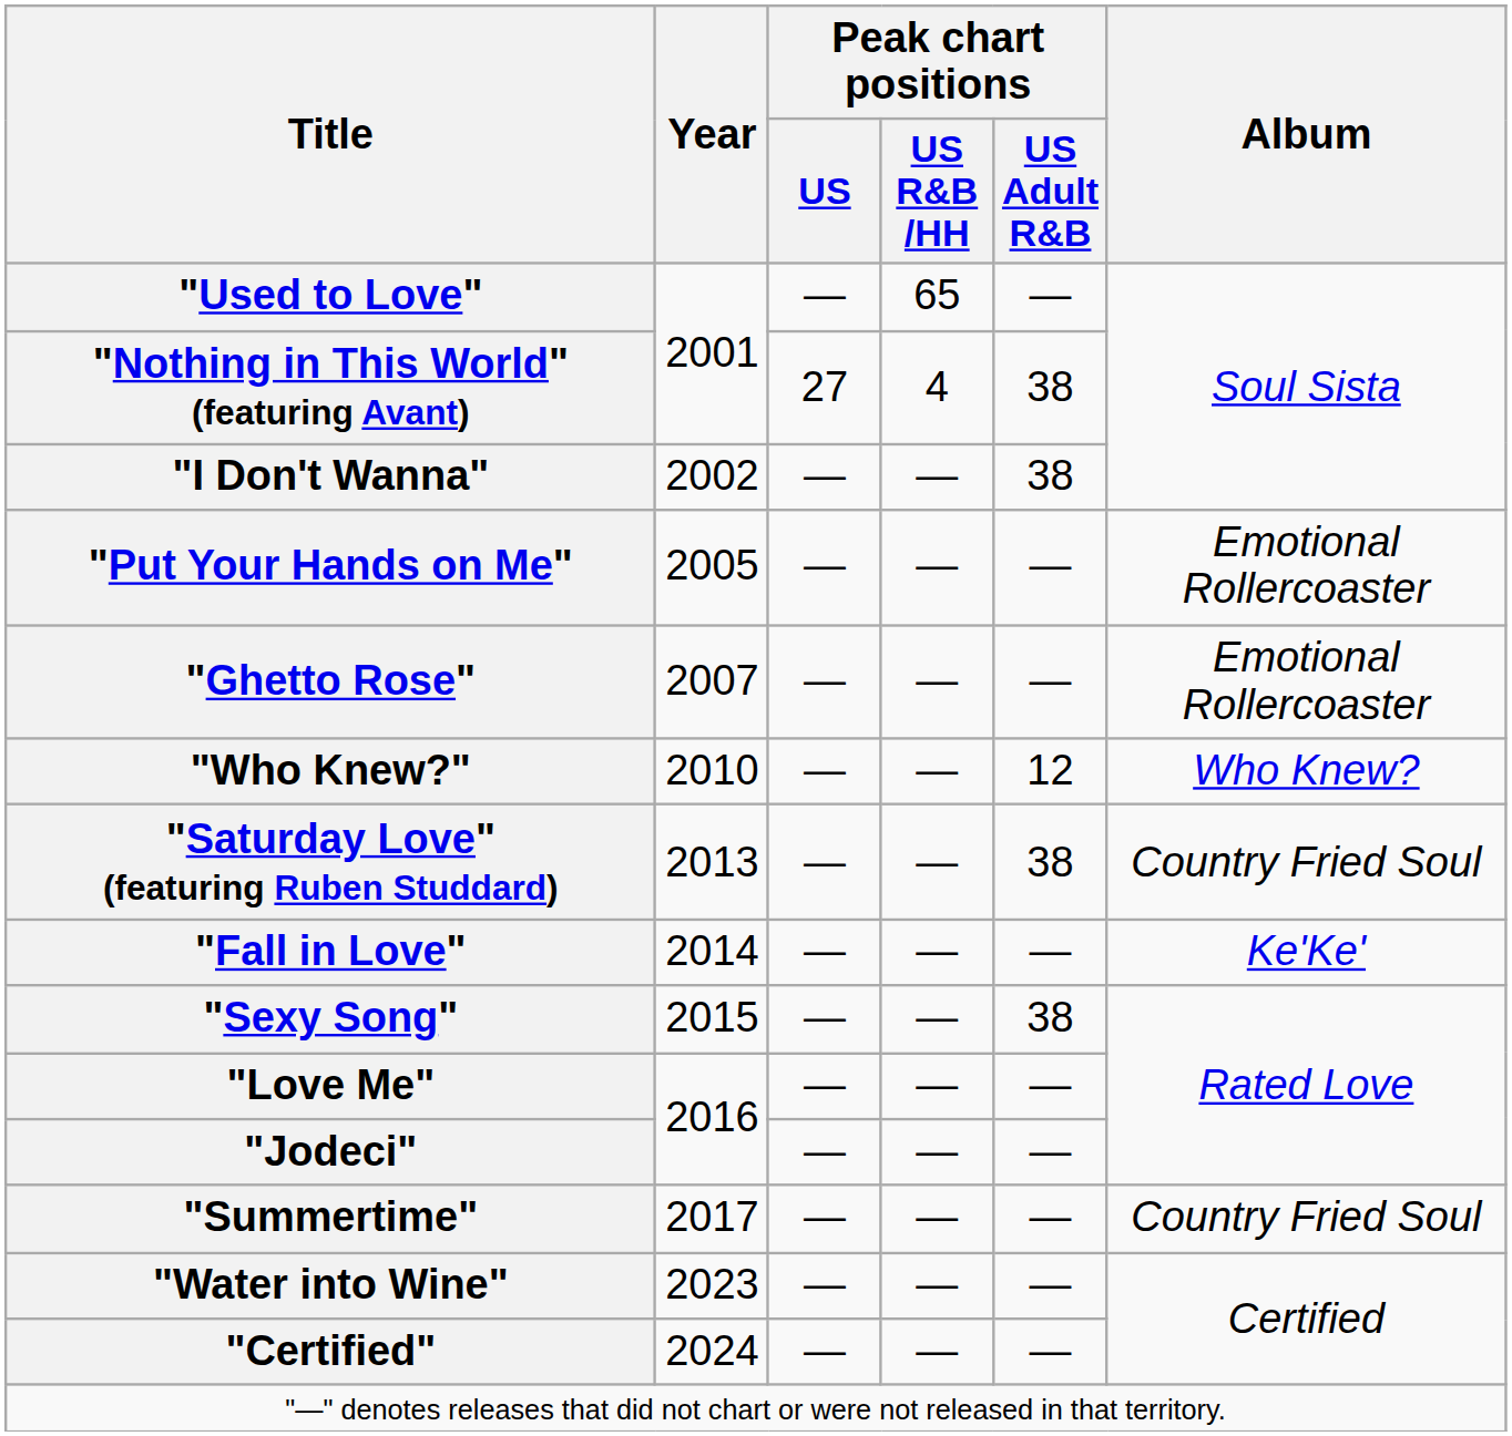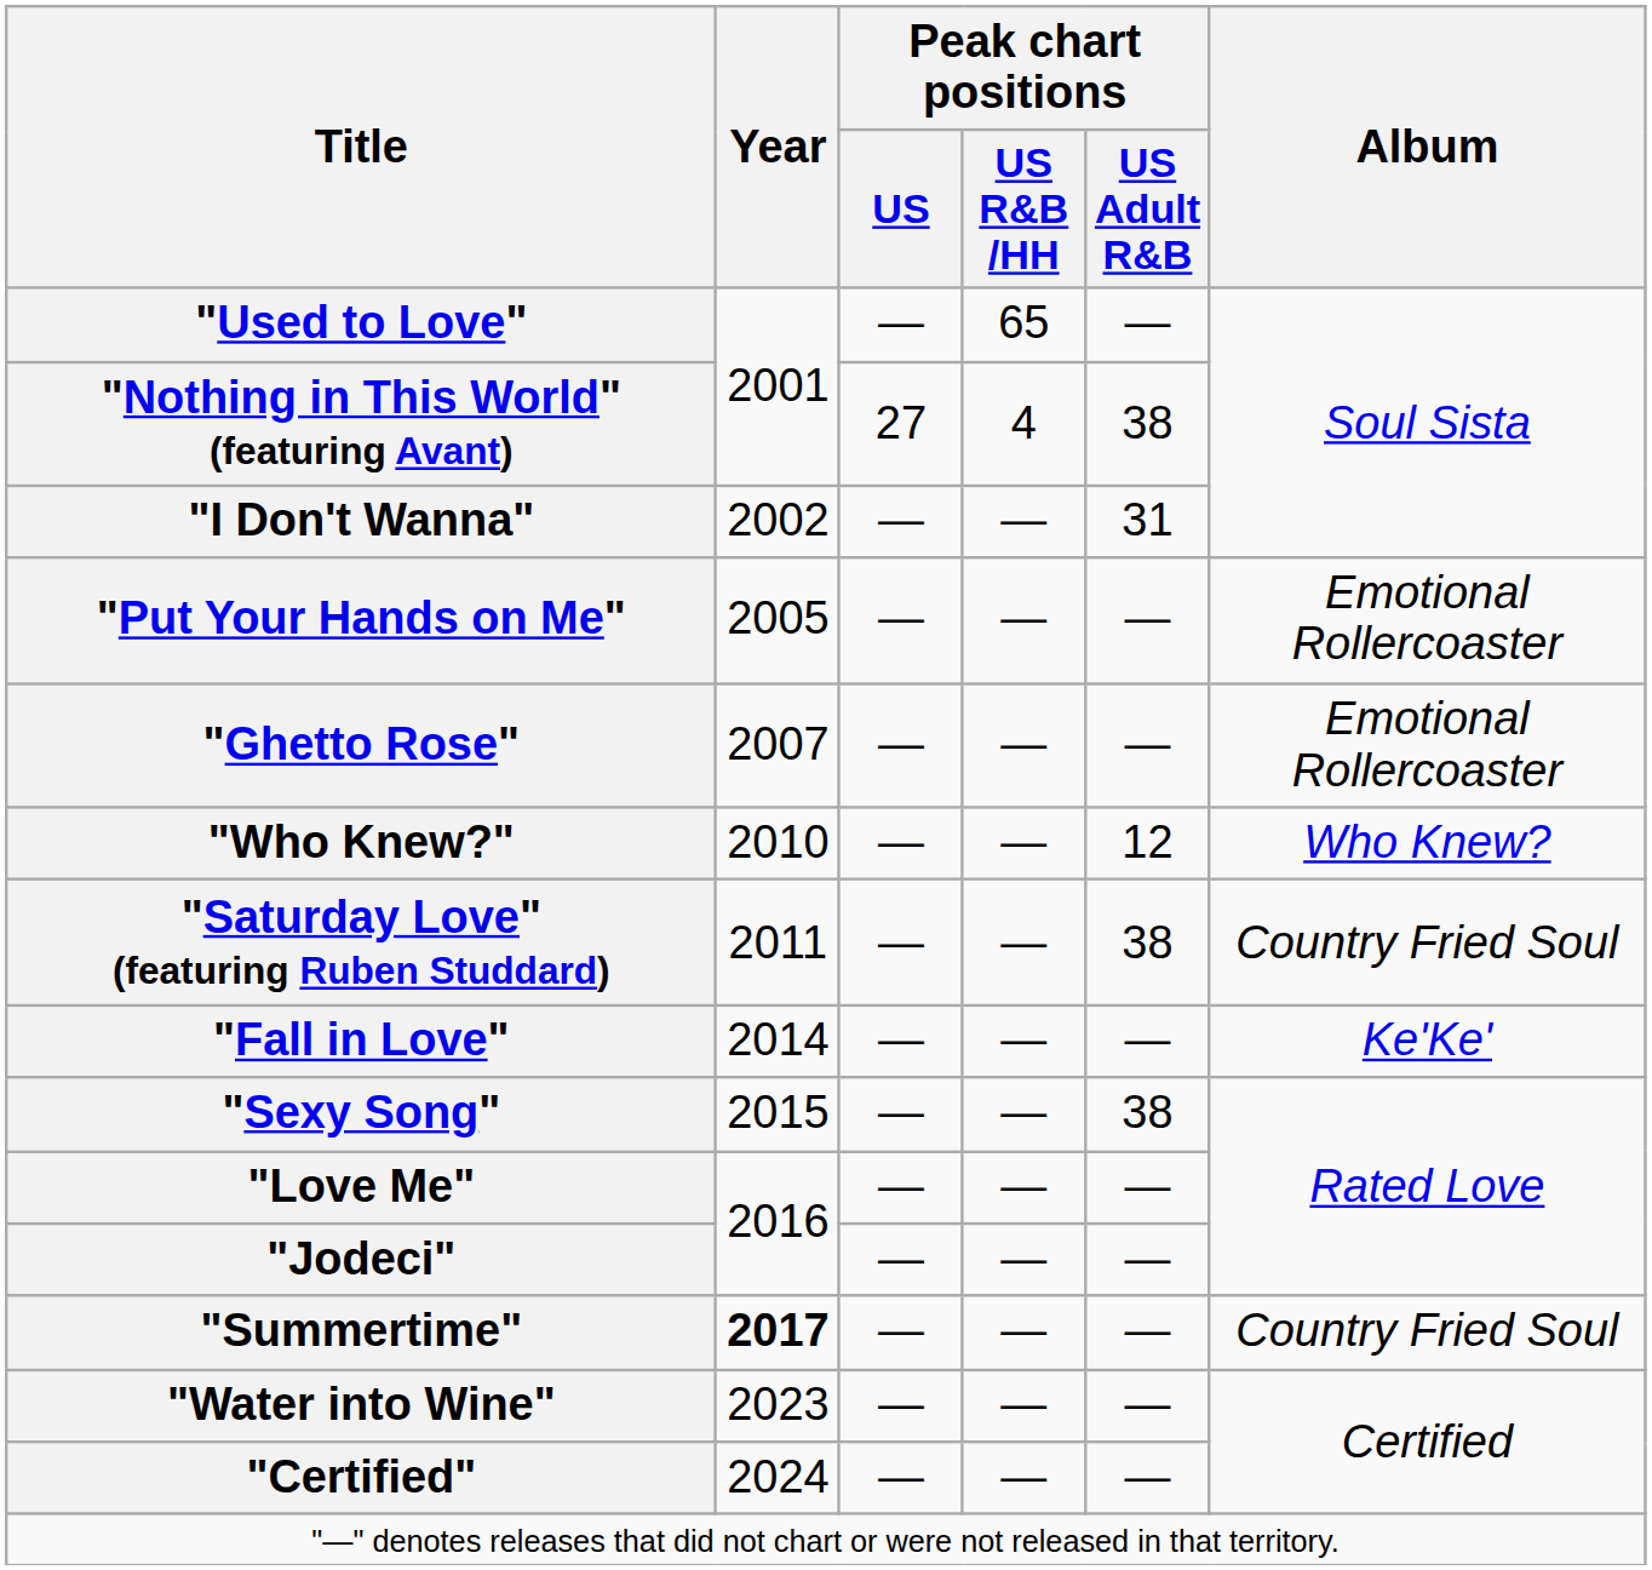 <table class="wikitable plainrowheaders" style="text-align:center;">
 <tr>
 <th scope="col" rowspan="2" style="width:15em;">Title</th>
 <th scope="col" rowspan="2">Year</th>
 <th scope="col" colspan="3">Peak chart positions</th>
 <th scope="col" rowspan="2" style="width:9em;">Album</th>
 </tr>
 <tr>
 <th scope="col" style="width:2.5em;font-size:90%;"><a href='#'>US</a><br></th>
 <th scope="col" style="width:2.5em;font-size:90%;"><a href='#'>US R&B<br>/HH</a><br></th>
 <th scope="col" style="width:2.5em;font-size:90%;"><a href='#'>US Adult R&B</a><br></th>
 </tr>
 <tr>
 <th scope="row">"<a href='#'>Used to Love</a>"</th>
 <td rowspan="2">2001</td>
 <td>—</td>
 <td>65</td>
 <td>—</td>
 <td rowspan="3"><em><a href='#'>Soul Sista</a></em></td>
 </tr>
 <tr>
 <th scope="row">"<a href='#'>Nothing in This World</a>" <br> <small>(featuring <a href='#'>Avant</a>)</small></th>
 <td>27</td>
 <td>4</td>
 <td>38</td>
 </tr>
 <tr>
 <th scope="row">"I Don't Wanna"</th>
 <td>2002</td>
 <td>—</td>
 <td>—</td>
-<td>38</td>
+<td>31</td>
 </tr>
 <tr>
 <th scope="row">"<a href='#'>Put Your Hands on Me</a>"</th>
 <td>2005</td>
 <td>—</td>
 <td>—</td>
 <td>—</td>
 <td align="center"><em>Emotional Rollercoaster</em></td>
 </tr>
 <tr>
 <th scope="row">"<a href='#'>Ghetto Rose</a>"</th>
 <td>2007</td>
 <td>—</td>
 <td>—</td>
 <td>—</td>
 <td align="center"><em>Emotional Rollercoaster</em></td>
 </tr>
 <tr>
 <th scope="row">"Who Knew?"</th>
 <td>2010</td>
 <td>—</td>
 <td>—</td>
 <td>12</td>
 <td><em><a href='#'>Who Knew?</a></em></td>
 </tr>
 <tr>
 <th scope="row">"<a href='#'>Saturday Love</a>"  <br> <small>(featuring <a href='#'>Ruben Studdard</a>)</small></th>
-<td>2013</td>
+<td>2011</td>
 <td>—</td>
 <td>—</td>
 <td>38</td>
 <td><em>Country Fried Soul</em></td>
 </tr>
 <tr>
 <th scope="row">"<a href='#'>Fall in Love</a>"</th>
 <td>2014</td>
 <td>—</td>
 <td>—</td>
 <td>—</td>
 <td><em><a href='#'>Ke'Ke'</a></em></td>
 </tr>
 <tr>
 <th scope="row">"<a href='#'>Sexy Song</a>"</th>
 <td>2015</td>
 <td>—</td>
 <td>—</td>
 <td>38</td>
 <td rowspan="3"><em><a href='#'>Rated Love</a></em></td>
 </tr>
 <tr>
 <th scope="row">"Love Me"</th>
 <td rowspan="2">2016</td>
 <td>—</td>
 <td>—</td>
 <td>—</td>
 </tr>
 <tr>
 <th scope="row">"Jodeci"</th>
 <td>—</td>
 <td>—</td>
 <td>—</td>
 </tr>
 <tr>
 <th scope="row">"Summertime"</th>
-<td>2017</td>
+<td><strong>2017</strong></td>
 <td>—</td>
 <td>—</td>
 <td>—</td>
 <td><em>Country Fried Soul</em></td>
 </tr>
 <tr>
 <th scope="row">"Water into Wine"</th>
 <td>2023</td>
 <td>—</td>
 <td>—</td>
 <td>—</td>
 <td rowspan="2"><em>Certified</em></td>
 </tr>
 <tr>
 <th scope="row">"Certified"</th>
 <td>2024</td>
 <td>—</td>
 <td>—</td>
 <td>—</td>
 </tr>
 <tr>
 <td colspan="7" style="text-align:center; font-size:8pt;">"—" denotes releases that did not chart or were not released in that territory.</td>
 </tr>
 </table>
